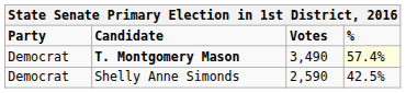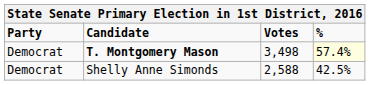 <table class="wikitable">
 <tr>
 <th colspan="4">State Senate Primary Election in 1st District, 2016 </th>
 </tr>
 <tr>
 <td><strong>Party</strong></td>
 <td><strong>Candidate</strong></td>
 <td><strong>Votes</strong></td>
 <td><strong>%</strong></td>
 </tr>
 <tr>
 <td>Democrat</td>
 <td><strong>T. Montgomery Mason</strong></td>
-<td>3,490</td>
+<td>3,498</td>
 <td style="background: lightyellow;">57.4%</td>
 </tr>
 <tr>
 <td>Democrat</td>
 <td>Shelly Anne Simonds</td>
-<td>2,590</td>
+<td>2,588</td>
 <td>42.5%</td>
 </tr>
 </table>
